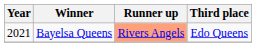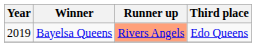 <table class="wikitable" style="text-align:center">
 <tr>
 <th>Year</th>
 <th>Winner</th>
 <th>Runner up</th>
 <th>Third place</th>
 </tr>
 <tr>
-<td>2021</td>
+<td>2019</td>
 <td><a href='#'>Bayelsa Queens</a></td>
 <td style="background: lightsalmon;"><a href='#'>Rivers Angels</a></td>
 <td><a href='#'>Edo Queens</a></td>
 </tr>
 <tr>
 </tr>
 </table>
